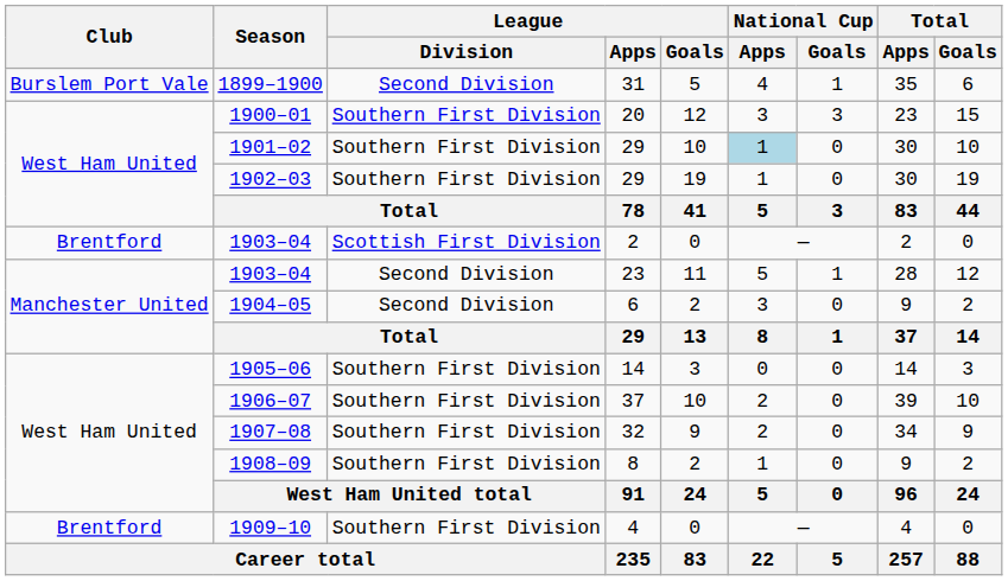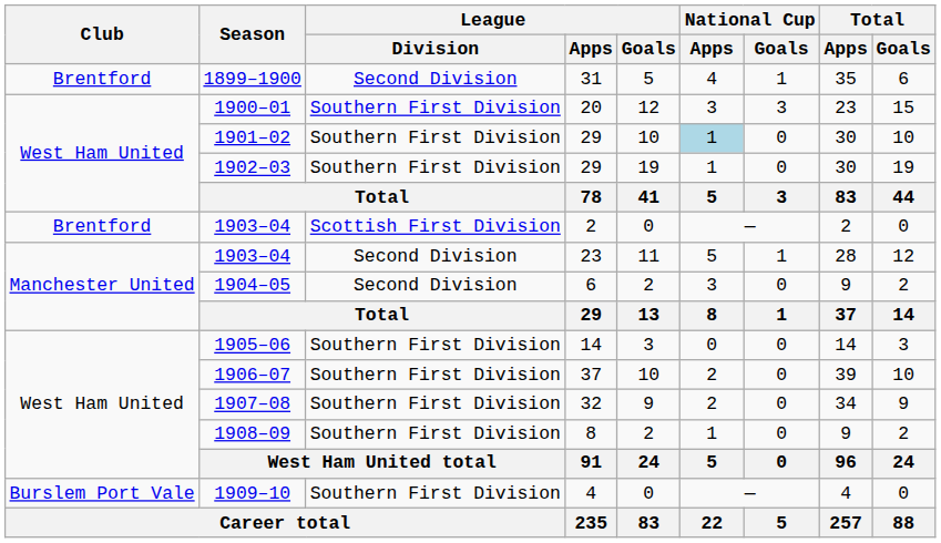 <table class="wikitable" style="text-align: center;">
 <tr>
 <th rowspan="2">Club</th>
 <th rowspan="2">Season</th>
 <th colspan="3">League</th>
 <th colspan="2">National Cup</th>
 <th colspan="2">Total</th>
 </tr>
 <tr>
 <th>Division</th>
 <th>Apps</th>
 <th>Goals</th>
 <th>Apps</th>
 <th>Goals</th>
 <th>Apps</th>
 <th>Goals</th>
 </tr>
 <tr>
-<td><a href='#'>Burslem Port Vale</a></td>
+<td><a href='#'>Brentford</a></td>
 <td><a href='#'>1899–1900</a></td>
 <td><a href='#'>Second Division</a></td>
 <td>31</td>
 <td>5</td>
 <td>4</td>
 <td>1</td>
 <td>35</td>
 <td>6</td>
 </tr>
 <tr>
 <td rowspan="4"><a href='#'>West Ham United</a></td>
 <td><a href='#'>1900–01</a></td>
 <td><a href='#'>Southern First Division</a></td>
 <td>20</td>
 <td>12</td>
 <td>3</td>
 <td>3</td>
 <td>23</td>
 <td>15</td>
 </tr>
 <tr>
 <td><a href='#'>1901–02</a></td>
 <td>Southern First Division</td>
 <td>29</td>
 <td>10</td>
 <td style="background: lightblue;">1</td>
 <td>0</td>
 <td>30</td>
 <td>10</td>
 </tr>
 <tr>
 <td><a href='#'>1902–03</a></td>
 <td>Southern First Division</td>
 <td>29</td>
 <td>19</td>
 <td>1</td>
 <td>0</td>
 <td>30</td>
 <td>19</td>
 </tr>
 <tr>
 <th colspan="2">Total</th>
 <th>78</th>
 <th>41</th>
 <th>5</th>
 <th>3</th>
 <th>83</th>
 <th>44</th>
 </tr>
 <tr>
 <td><a href='#'>Brentford</a></td>
 <td><a href='#'>1903–04</a></td>
 <td><a href='#'>Scottish First Division</a></td>
 <td>2</td>
 <td>0</td>
 <td colspan="2">—</td>
 <td>2</td>
 <td>0</td>
 </tr>
 <tr>
 <td rowspan="3"><a href='#'>Manchester United</a></td>
 <td><a href='#'>1903–04</a></td>
 <td>Second Division</td>
 <td>23</td>
 <td>11</td>
 <td>5</td>
 <td>1</td>
 <td>28</td>
 <td>12</td>
 </tr>
 <tr>
 <td><a href='#'>1904–05</a></td>
 <td>Second Division</td>
 <td>6</td>
 <td>2</td>
 <td>3</td>
 <td>0</td>
 <td>9</td>
 <td>2</td>
 </tr>
 <tr>
 <th colspan="2">Total</th>
 <th>29</th>
 <th>13</th>
 <th>8</th>
 <th>1</th>
 <th>37</th>
 <th>14</th>
 </tr>
 <tr>
 <td rowspan="5">West Ham United</td>
 <td><a href='#'>1905–06</a></td>
 <td>Southern First Division</td>
 <td>14</td>
 <td>3</td>
 <td>0</td>
 <td>0</td>
 <td>14</td>
 <td>3</td>
 </tr>
 <tr>
 <td><a href='#'>1906–07</a></td>
 <td>Southern First Division</td>
 <td>37</td>
 <td>10</td>
 <td>2</td>
 <td>0</td>
 <td>39</td>
 <td>10</td>
 </tr>
 <tr>
 <td><a href='#'>1907–08</a></td>
 <td>Southern First Division</td>
 <td>32</td>
 <td>9</td>
 <td>2</td>
 <td>0</td>
 <td>34</td>
 <td>9</td>
 </tr>
 <tr>
 <td><a href='#'>1908–09</a></td>
 <td>Southern First Division</td>
 <td>8</td>
 <td>2</td>
 <td>1</td>
 <td>0</td>
 <td>9</td>
 <td>2</td>
 </tr>
 <tr>
 <th colspan="2">West Ham United total</th>
 <th>91</th>
 <th>24</th>
 <th>5</th>
 <th>0</th>
 <th>96</th>
 <th>24</th>
 </tr>
 <tr>
-<td><a href='#'>Brentford</a></td>
+<td><a href='#'>Burslem Port Vale</a></td>
 <td><a href='#'>1909–10</a></td>
 <td>Southern First Division</td>
 <td>4</td>
 <td>0</td>
 <td colspan="2">—</td>
 <td>4</td>
 <td>0</td>
 </tr>
 <tr>
 <th colspan="3">Career total</th>
 <th>235</th>
 <th>83</th>
 <th>22</th>
 <th>5</th>
 <th>257</th>
 <th>88</th>
 </tr>
 </table>
